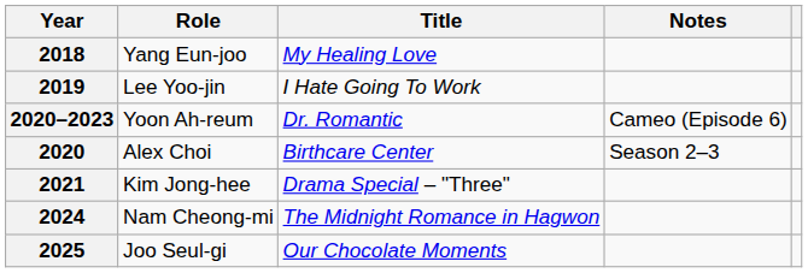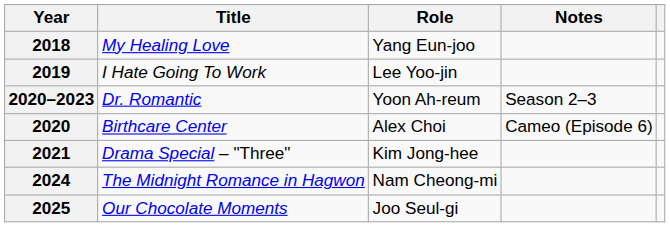 <table class="wikitable sortable plainrowheaders">
 <tr>
 <th scope="col">Year</th>
+<th scope="col">Title</th>
 <th scope="col">Role</th>
-<th scope="col">Title</th>
 <th scope="col">Notes</th>
 <th scope="col" class="unsortable"></th>
 </tr>
 <tr>
 <th scope="row">2018</th>
+<td><em><a href='#'>My Healing Love</a></em></td>
 <td>Yang Eun-joo</td>
-<td><em><a href='#'>My Healing Love</a></em></td>
 <td></td>
 <td style="text-align:center"></td>
 </tr>
 <tr>
 <th scope="row">2019</th>
+<td><em>I Hate Going To Work</em></td>
 <td>Lee Yoo-jin</td>
-<td><em>I Hate Going To Work</em></td>
 <td></td>
 <td style="text-align:center"></td>
 </tr>
 <tr>
 <th scope="row">2020–2023</th>
+<td><em><a href='#'>Dr. Romantic</a></em></td>
 <td>Yoon Ah-reum</td>
-<td><em><a href='#'>Dr. Romantic</a></em></td>
+<td>Season 2–3</td>
+<td style="text-align:center"></td>
+</tr>
+<tr>
+<th scope="row">2020</th>
+<td><em><a href='#'>Birthcare Center</a></em></td>
+<td>Alex Choi</td>
 <td>Cameo (Episode 6)</td>
 <td style="text-align:center"></td>
 </tr>
 <tr>
-<th scope="row">2020</th>
-<td>Alex Choi</td>
-<td><em><a href='#'>Birthcare Center</a></em></td>
-<td>Season 2–3</td>
-<td style="text-align:center"></td>
-</tr>
-<tr>
 <th scope="row">2021</th>
+<td><em><a href='#'>Drama Special</a></em> – "Three"</td>
 <td>Kim Jong-hee</td>
-<td><em><a href='#'>Drama Special</a></em> – "Three"</td>
 <td></td>
 <td style="text-align:center"></td>
 </tr>
 <tr>
 <th scope="row">2024</th>
+<td><em><a href='#'>The Midnight Romance in Hagwon</a></em></td>
 <td>Nam Cheong-mi</td>
-<td><em><a href='#'>The Midnight Romance in Hagwon</a></em></td>
 <td></td>
 <td style="text-align:center"></td>
 </tr>
 <tr>
 <th scope="row">2025</th>
+<td><em><a href='#'>Our Chocolate Moments</a></em></td>
 <td>Joo Seul-gi</td>
-<td><em><a href='#'>Our Chocolate Moments</a></em></td>
 <td></td>
 <td style="text-align:center"></td>
 </tr>
 </table>
